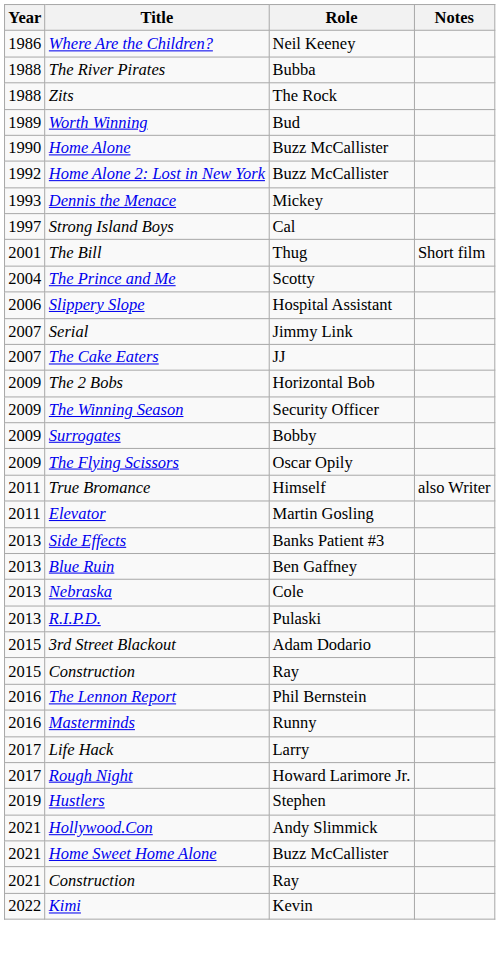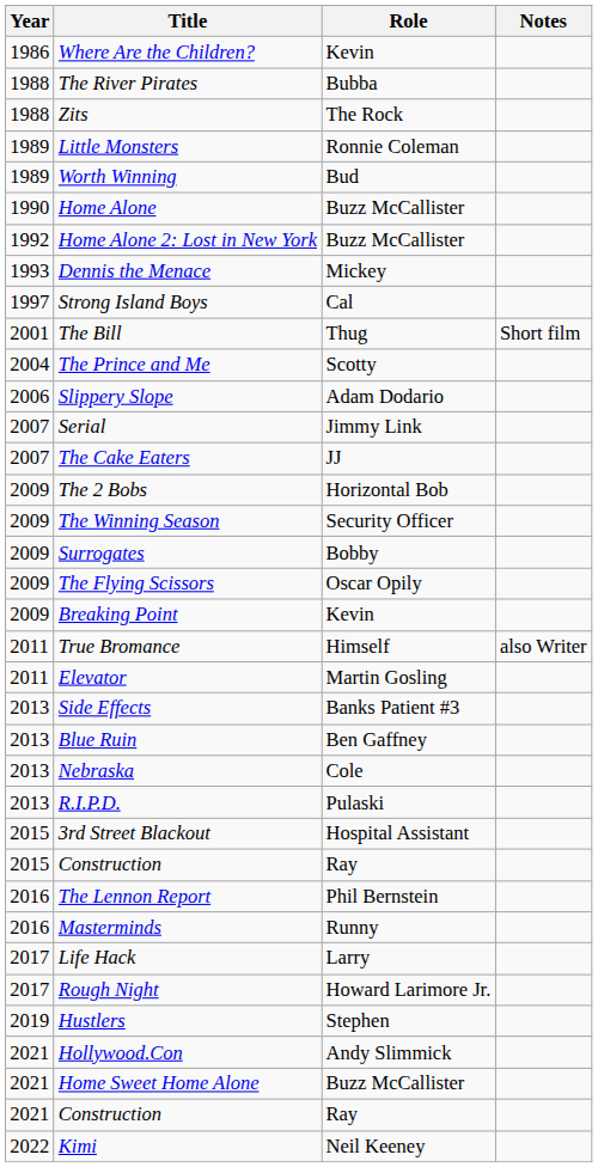 <table class="sortable wikitable">
 <tr>
 <th>Year</th>
 <th>Title</th>
 <th>Role</th>
 <th>Notes</th>
 </tr>
 <tr>
 <td>1986</td>
 <td><em><a href='#'>Where Are the Children?</a></em></td>
-<td>Neil Keeney</td>
+<td>Kevin</td>
 <td></td>
 </tr>
 <tr>
 <td>1988</td>
 <td><em>The River Pirates</em></td>
 <td>Bubba</td>
 <td></td>
 </tr>
 <tr>
 <td>1988</td>
 <td><em>Zits</em></td>
 <td>The Rock</td>
+<td></td>
+</tr>
+<tr>
+<td>1989</td>
+<td><em><a href='#'>Little Monsters</a></em></td>
+<td>Ronnie Coleman</td>
 <td></td>
 </tr>
 <tr>
 <td>1989</td>
 <td><em><a href='#'>Worth Winning</a></em></td>
 <td>Bud</td>
 <td></td>
 </tr>
 <tr>
 <td>1990</td>
 <td><em><a href='#'>Home Alone</a></em></td>
 <td>Buzz McCallister</td>
 <td></td>
 </tr>
 <tr>
 <td>1992</td>
 <td><em><a href='#'>Home Alone 2: Lost in New York</a></em></td>
 <td>Buzz McCallister</td>
 <td></td>
 </tr>
 <tr>
 <td>1993</td>
 <td><em><a href='#'>Dennis the Menace</a></em></td>
 <td>Mickey</td>
 <td></td>
 </tr>
 <tr>
 <td>1997</td>
 <td><em>Strong Island Boys</em></td>
 <td>Cal</td>
 <td></td>
 </tr>
 <tr>
 <td>2001</td>
 <td><em>The Bill</em></td>
 <td>Thug</td>
 <td>Short film</td>
 </tr>
 <tr>
 <td>2004</td>
 <td><em><a href='#'>The Prince and Me</a></em></td>
 <td>Scotty</td>
 <td></td>
 </tr>
 <tr>
 <td>2006</td>
 <td><em><a href='#'>Slippery Slope</a></em></td>
-<td>Hospital Assistant</td>
+<td>Adam Dodario</td>
 <td></td>
 </tr>
 <tr>
 <td>2007</td>
 <td><em>Serial</em></td>
 <td>Jimmy Link</td>
 <td></td>
 </tr>
 <tr>
 <td>2007</td>
 <td><em><a href='#'>The Cake Eaters</a></em></td>
 <td>JJ</td>
 <td></td>
 </tr>
 <tr>
 <td>2009</td>
 <td><em>The 2 Bobs</em></td>
 <td>Horizontal Bob</td>
 <td></td>
 </tr>
 <tr>
 <td>2009</td>
 <td><em><a href='#'>The Winning Season</a></em></td>
 <td>Security Officer</td>
 <td></td>
 </tr>
 <tr>
 <td>2009</td>
 <td><em><a href='#'>Surrogates</a></em></td>
 <td>Bobby</td>
 <td></td>
 </tr>
 <tr>
 <td>2009</td>
 <td><em><a href='#'>The Flying Scissors</a></em></td>
 <td>Oscar Opily</td>
+<td></td>
+</tr>
+<tr>
+<td>2009</td>
+<td><em><a href='#'>Breaking Point</a></em></td>
+<td>Kevin</td>
 <td></td>
 </tr>
 <tr>
 <td>2011</td>
 <td><em>True Bromance</em></td>
 <td>Himself</td>
 <td>also Writer</td>
 </tr>
 <tr>
 <td>2011</td>
 <td><em><a href='#'>Elevator</a></em></td>
 <td>Martin Gosling</td>
 <td></td>
 </tr>
 <tr>
 <td>2013</td>
 <td><em><a href='#'>Side Effects</a></em></td>
 <td>Banks Patient #3</td>
 <td></td>
 </tr>
 <tr>
 <td>2013</td>
 <td><em><a href='#'>Blue Ruin</a></em></td>
 <td>Ben Gaffney</td>
 <td></td>
 </tr>
 <tr>
 <td>2013</td>
 <td><em><a href='#'>Nebraska</a></em></td>
 <td>Cole</td>
 <td></td>
 </tr>
 <tr>
 <td>2013</td>
 <td><em><a href='#'>R.I.P.D.</a></em></td>
 <td>Pulaski</td>
 <td></td>
 </tr>
 <tr>
 <td>2015</td>
 <td><em>3rd Street Blackout</em></td>
-<td>Adam Dodario</td>
+<td>Hospital Assistant</td>
 <td></td>
 </tr>
 <tr>
 <td>2015</td>
 <td><em>Construction</em></td>
 <td>Ray</td>
 <td></td>
 </tr>
 <tr>
 <td>2016</td>
 <td><em><a href='#'>The Lennon Report</a></em></td>
 <td>Phil Bernstein</td>
 <td></td>
 </tr>
 <tr>
 <td>2016</td>
 <td><em><a href='#'>Masterminds</a></em></td>
 <td>Runny</td>
 <td></td>
 </tr>
 <tr>
 <td>2017</td>
 <td><em>Life Hack</em></td>
 <td>Larry</td>
 <td></td>
 </tr>
 <tr>
 <td>2017</td>
 <td><em><a href='#'>Rough Night</a></em></td>
 <td>Howard Larimore Jr.</td>
 <td></td>
 </tr>
 <tr>
 <td>2019</td>
 <td><em><a href='#'>Hustlers</a></em></td>
 <td>Stephen</td>
 <td></td>
 </tr>
 <tr>
 <td>2021</td>
 <td><em><a href='#'>Hollywood.Con</a></em></td>
 <td>Andy Slimmick</td>
 <td></td>
 </tr>
 <tr>
 <td>2021</td>
 <td><em><a href='#'>Home Sweet Home Alone</a></em></td>
 <td>Buzz McCallister</td>
 <td></td>
 </tr>
 <tr>
 <td>2021</td>
 <td><em>Construction</em></td>
 <td>Ray</td>
 <td></td>
 </tr>
 <tr>
 <td>2022</td>
 <td><em><a href='#'>Kimi</a></em></td>
-<td>Kevin</td>
+<td>Neil Keeney</td>
 <td></td>
 </tr>
 </table>
